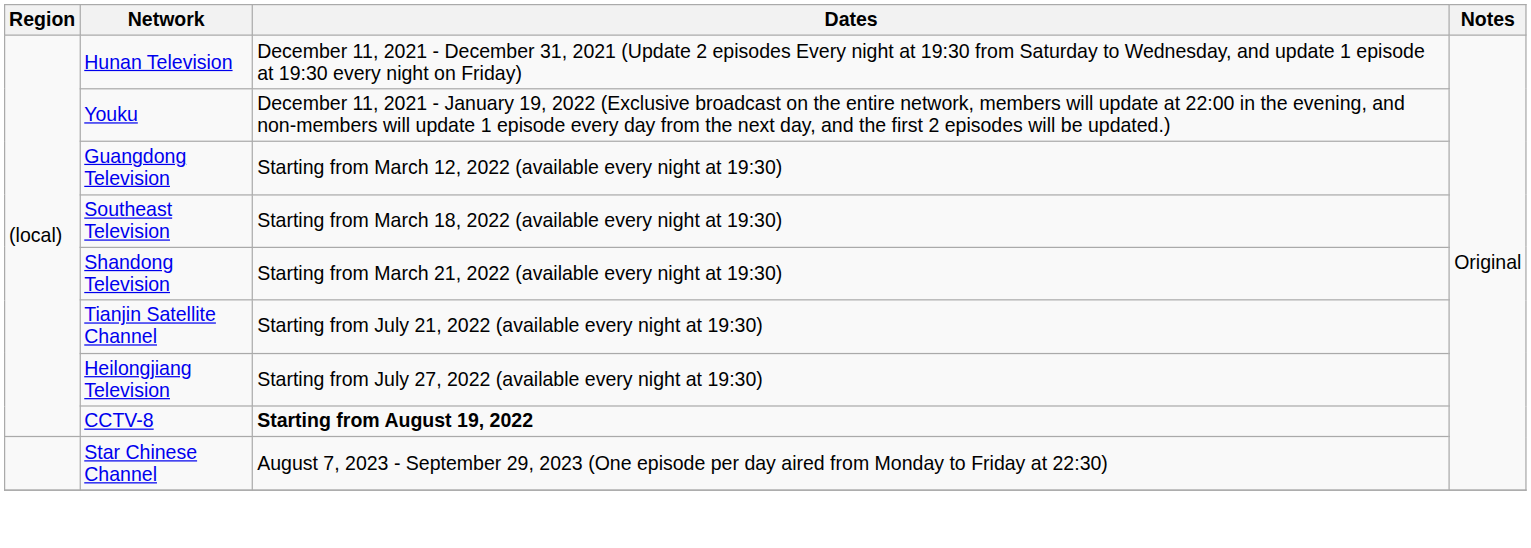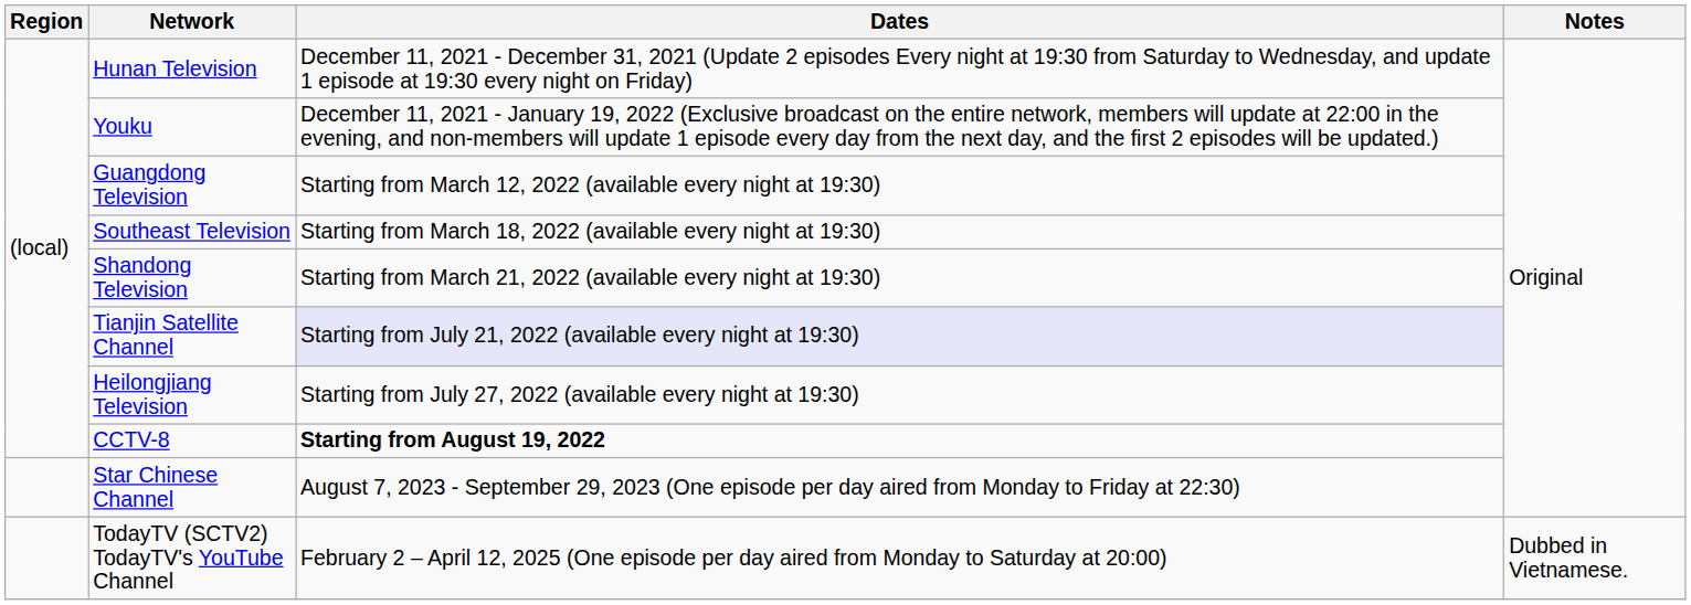 <table class="wikitable">
 <tr>
 <th>Region</th>
 <th>Network</th>
 <th>Dates</th>
 <th>Notes</th>
 </tr>
 <tr>
 <td rowspan="8"> (local)</td>
 <td><a href='#'>Hunan Television</a></td>
 <td>December 11, 2021 - December 31, 2021 (Update 2 episodes Every night at 19:30 from Saturday to Wednesday, and update 1 episode at 19:30 every night on Friday)</td>
 <td rowspan="9">Original</td>
 </tr>
 <tr>
 <td><a href='#'>Youku</a></td>
 <td>December 11, 2021 - January 19, 2022 (Exclusive broadcast on the entire network, members will update at 22:00 in the evening, and non-members will update 1 episode every day from the next day, and the first 2 episodes will be updated.)</td>
 </tr>
 <tr>
 <td><a href='#'>Guangdong Television</a></td>
 <td>Starting from March 12, 2022 (available every night at 19:30)</td>
 </tr>
 <tr>
 <td><a href='#'>Southeast Television</a></td>
 <td>Starting from March 18, 2022 (available every night at 19:30)</td>
 </tr>
 <tr>
 <td><a href='#'>Shandong Television</a></td>
 <td>Starting from March 21, 2022 (available every night at 19:30)</td>
 </tr>
 <tr>
 <td><a href='#'>Tianjin Satellite Channel</a></td>
-<td>Starting from July 21, 2022 (available every night at 19:30)</td>
+<td style="background: lavender;">Starting from July 21, 2022 (available every night at 19:30)</td>
 </tr>
 <tr>
 <td><a href='#'>Heilongjiang Television</a></td>
 <td>Starting from July 27, 2022 (available every night at 19:30)</td>
 </tr>
 <tr>
 <td><a href='#'>CCTV-8</a></td>
 <td><strong>Starting from August 19, 2022</strong></td>
 </tr>
 <tr>
 <td rowspan="1"></td>
 <td><a href='#'>Star Chinese Channel</a></td>
 <td>August 7, 2023 - September 29, 2023 (One episode per day aired from Monday to Friday at 22:30)</td>
 </tr>
 <tr>
+<td rowspan="1"></td>
+<td>TodayTV (SCTV2)<br> TodayTV's <a href='#'>YouTube</a> Channel</td>
+<td>February 2 – April 12, 2025 (One episode per day aired from Monday to Saturday at 20:00)</td>
+<td>Dubbed in Vietnamese.</td>
+</tr>
+<tr>
 </tr>
 </table>
